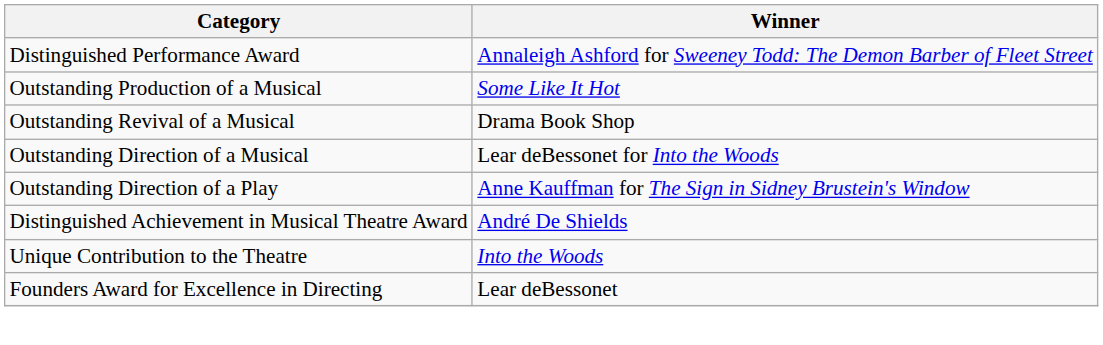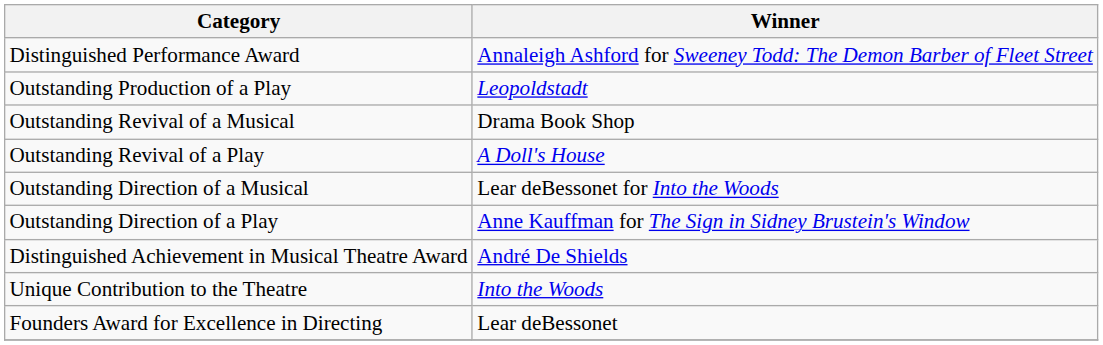 <table class="wikitable">
 <tr>
 <th>Category</th>
 <th>Winner</th>
 </tr>
 <tr>
 <td>Distinguished Performance Award</td>
 <td><a href='#'>Annaleigh Ashford</a> for <em><a href='#'>Sweeney Todd: The Demon Barber of Fleet Street</a></em></td>
 </tr>
 <tr>
-<td>Outstanding Production of a Musical</td>
-<td><em><a href='#'>Some Like It Hot</a></em></td>
+<td>Outstanding Production of a Play</td>
+<td><em><a href='#'>Leopoldstadt</a></em></td>
 </tr>
 <tr>
 <td>Outstanding Revival of a Musical</td>
 <td>Drama Book Shop</td>
+</tr>
+<tr>
+<td>Outstanding Revival of a Play</td>
+<td><em><a href='#'>A Doll's House</a></em></td>
 </tr>
 <tr>
 <td>Outstanding Direction of a Musical</td>
 <td>Lear deBessonet for <em><a href='#'>Into the Woods</a></em></td>
 </tr>
 <tr>
 <td>Outstanding Direction of a Play</td>
 <td><a href='#'>Anne Kauffman</a> for <em><a href='#'>The Sign in Sidney Brustein's Window</a></em></td>
 </tr>
 <tr>
 <td>Distinguished Achievement in Musical Theatre Award</td>
 <td><a href='#'>André De Shields</a></td>
 </tr>
 <tr>
 <td>Unique Contribution to the Theatre</td>
 <td><em><a href='#'>Into the Woods</a></em></td>
 </tr>
 <tr>
 <td>Founders Award for Excellence in Directing</td>
 <td>Lear deBessonet</td>
 </tr>
 <tr>
 </tr>
 </table>
